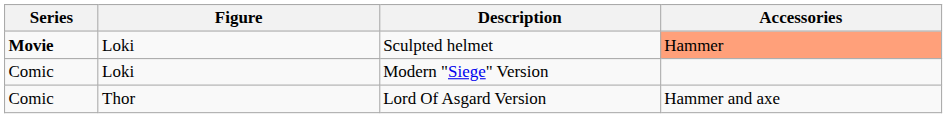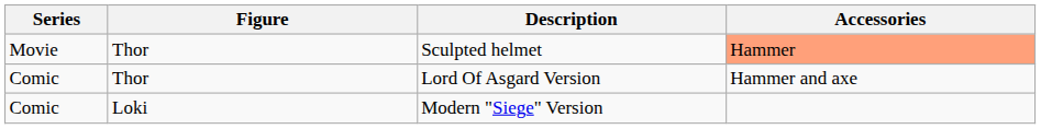 <table class="wikitable" width="70%">
 <tr>
 <th width=10%>Series</th>
 <th width=30%>Figure</th>
 <th width=30%>Description</th>
 <th width=30%>Accessories</th>
 </tr>
 <tr>
-<td><strong>Movie</strong></td>
-<td>Loki</td>
+<td>Movie</td>
+<td>Thor</td>
 <td>Sculpted helmet</td>
 <td style="background: lightsalmon;">Hammer</td>
+</tr>
+<tr>
+<td>Comic</td>
+<td>Thor</td>
+<td>Lord Of Asgard Version</td>
+<td>Hammer and axe</td>
 </tr>
 <tr>
 <td>Comic</td>
 <td>Loki</td>
 <td>Modern "<a href='#'>Siege</a>" Version</td>
 <td></td>
 </tr>
-<tr>
-<td>Comic</td>
-<td>Thor</td>
-<td>Lord Of Asgard Version</td>
-<td>Hammer and axe</td>
-</tr>
 </table>
